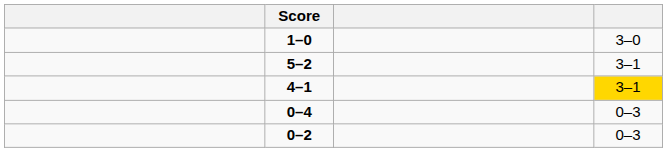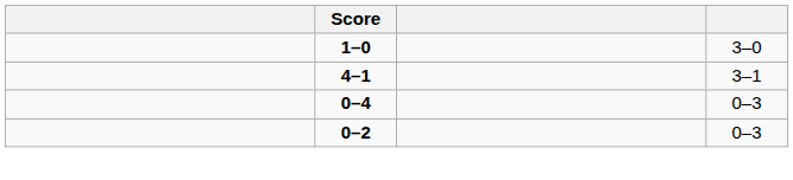 <table class="wikitable" style="text-align: center; ">
 <tr>
 <th align="right" width="270"></th>
 <th width="65">Score</th>
 <th align="left" width="270"></th>
 <th width="65"></th>
 </tr>
 <tr>
 <td align="left"><strong></strong></td>
 <td><strong>1–0</strong></td>
 <td align="left"></td>
 <td>3–0 <strong></strong></td>
 </tr>
 <tr>
 <td align="left"><strong></strong></td>
-<td><strong>5–2</strong></td>
+<td><strong>4–1</strong></td>
 <td align="left"></td>
 <td>3–1 <strong></strong></td>
-</tr>
-<tr>
-<td align="left"><strong></strong></td>
-<td><strong>4–1</strong></td>
-<td align="left"></td>
-<td style="background: gold;">3–1 <strong></strong></td>
 </tr>
 <tr>
 <td align="left"></td>
 <td><strong>0–4</strong></td>
 <td align="left"><strong></strong></td>
 <td>0–3 <strong></strong></td>
 </tr>
 <tr>
 <td align="left"></td>
 <td><strong>0–2</strong></td>
 <td align="left"><strong></strong></td>
 <td>0–3 <strong></strong></td>
 </tr>
 </table>
